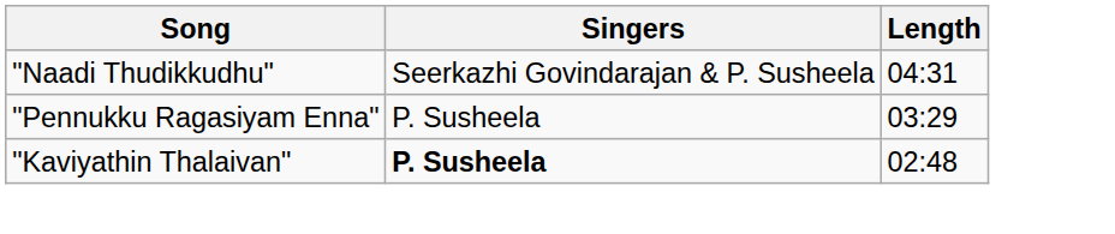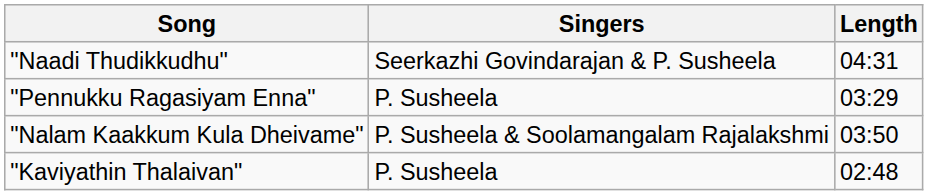 <table class="wikitable" style="font-size:95%;">
 <tr>
 <th>Song</th>
 <th>Singers</th>
 <th>Length</th>
 </tr>
 <tr>
 <td>"Naadi Thudikkudhu"</td>
 <td>Seerkazhi Govindarajan & P. Susheela</td>
 <td>04:31</td>
 </tr>
 <tr>
 <td>"Pennukku Ragasiyam Enna"</td>
 <td>P. Susheela</td>
 <td>03:29</td>
 </tr>
 <tr>
+<td>"Nalam Kaakkum Kula Dheivame"</td>
+<td>P. Susheela & Soolamangalam Rajalakshmi</td>
+<td>03:50</td>
+</tr>
+<tr>
 <td>"Kaviyathin Thalaivan"</td>
-<td><strong>P. Susheela</strong></td>
+<td>P. Susheela</td>
 <td>02:48</td>
 </tr>
 </table>
